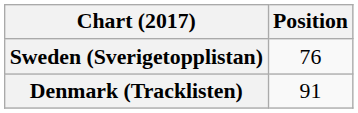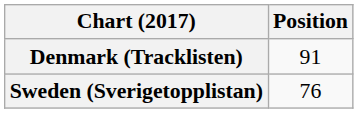 <table class="wikitable plainrowheaders" style="text-align:center;">
 <tr>
 <th>Chart (2017)</th>
 <th>Position</th>
 </tr>
 <tr>
+<th scope="row">Denmark (Tracklisten)</th>
+<td>91</td>
+</tr>
+<tr>
 <th scope="row">Sweden (Sverigetopplistan)</th>
 <td>76</td>
 </tr>
-<tr>
-<th scope="row">Denmark (Tracklisten)</th>
-<td>91</td>
-</tr>
 </table>
